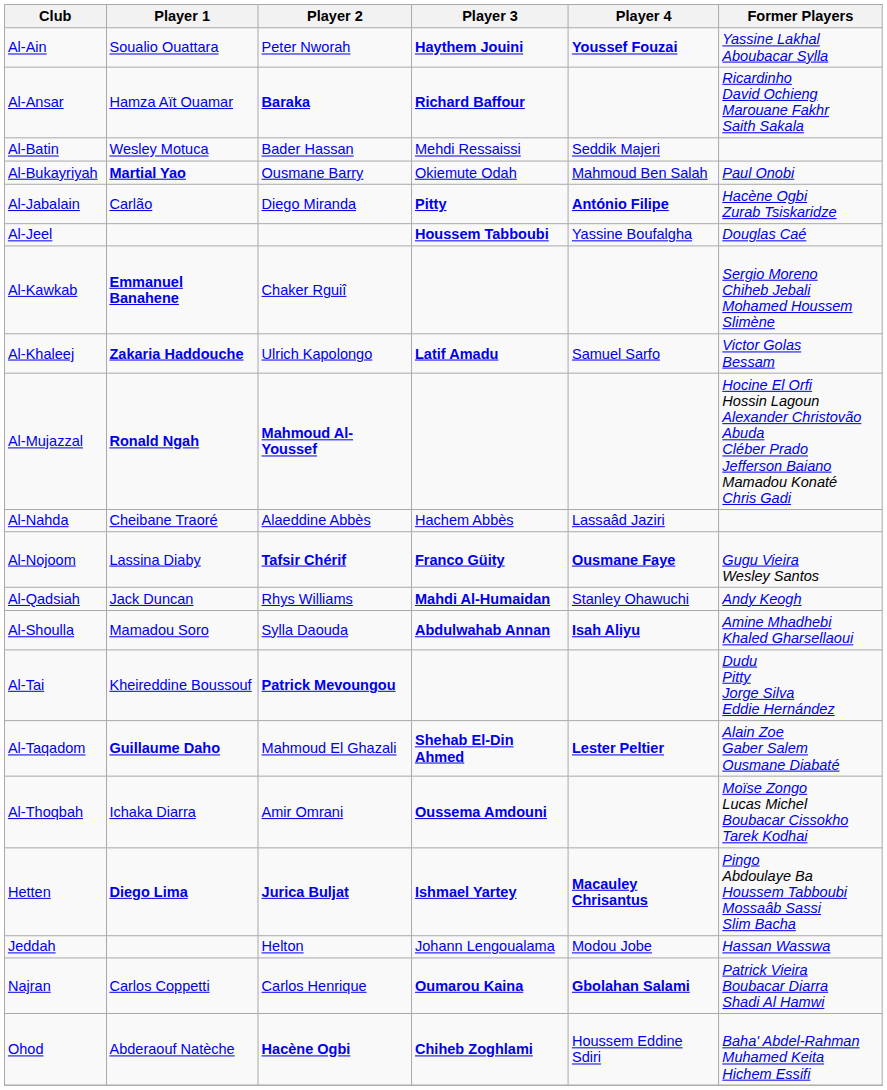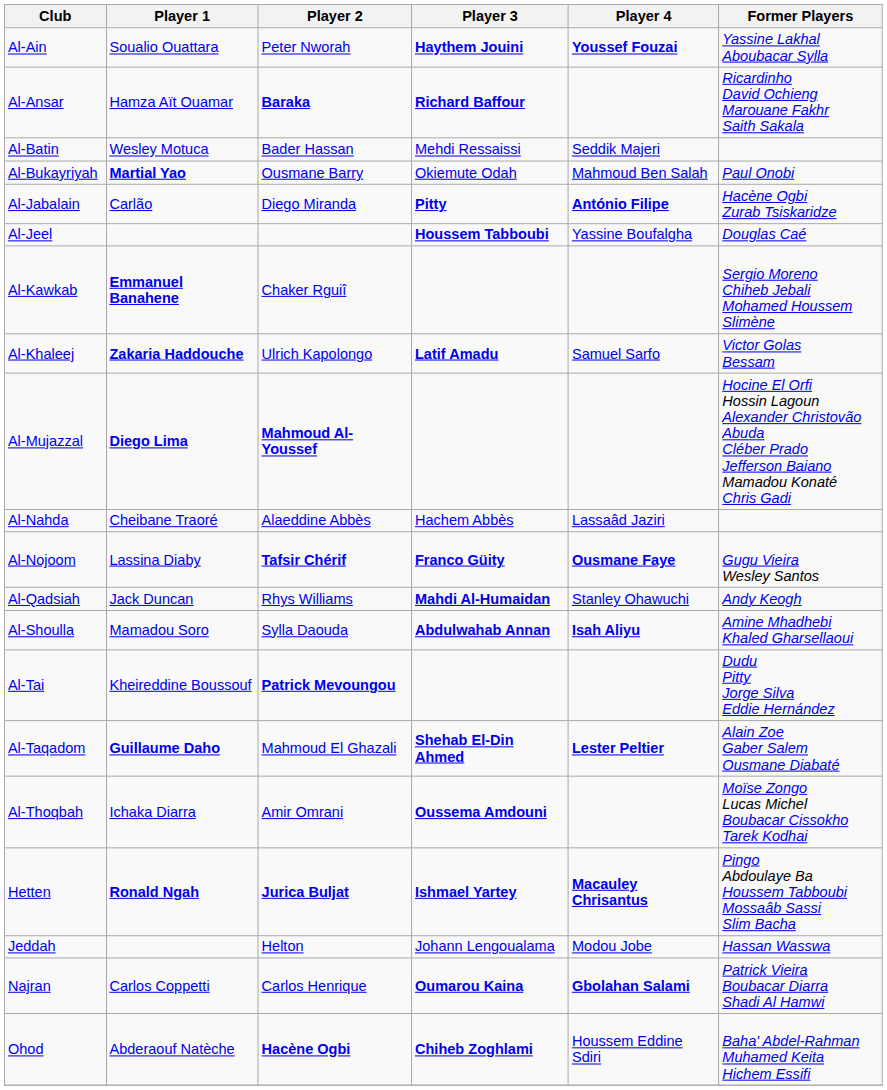 <table class="wikitable" border="1" style="text-align: left; font-size:90%">
 <tr>
 <th width="120">Club</th>
 <th width="220">Player 1</th>
 <th width="220">Player 2</th>
 <th width="220">Player 3</th>
 <th width="220">Player 4</th>
 <th width="240">Former Players</th>
 </tr>
 <tr>
 <td><a href='#'>Al-Ain</a></td>
 <td> <a href='#'>Soualio Ouattara</a></td>
 <td> <a href='#'>Peter Nworah</a></td>
 <td> <strong><a href='#'>Haythem Jouini</a></strong></td>
 <td> <strong><a href='#'>Youssef Fouzai</a></strong></td>
 <td> <em><a href='#'>Yassine Lakhal</a></em><br> <em><a href='#'>Aboubacar Sylla</a></em></td>
 </tr>
 <tr>
 <td><a href='#'>Al-Ansar</a></td>
 <td> <a href='#'>Hamza Aït Ouamar</a></td>
 <td> <strong><a href='#'>Baraka</a></strong></td>
 <td> <strong><a href='#'>Richard Baffour</a></strong></td>
 <td></td>
 <td> <em><a href='#'>Ricardinho</a></em><br> <em><a href='#'>David Ochieng</a></em><br> <em><a href='#'>Marouane Fakhr</a></em><br> <em><a href='#'>Saith Sakala</a></em></td>
 </tr>
 <tr>
 <td><a href='#'>Al-Batin</a></td>
 <td> <a href='#'>Wesley Motuca</a></td>
 <td> <a href='#'>Bader Hassan</a></td>
 <td> <a href='#'>Mehdi Ressaissi</a></td>
 <td> <a href='#'>Seddik Majeri</a></td>
 <td></td>
 </tr>
 <tr>
 <td><a href='#'>Al-Bukayriyah</a></td>
 <td> <strong><a href='#'>Martial Yao</a></strong></td>
 <td> <a href='#'>Ousmane Barry</a></td>
 <td> <a href='#'>Okiemute Odah</a></td>
 <td> <a href='#'>Mahmoud Ben Salah</a></td>
 <td> <em><a href='#'>Paul Onobi</a></em></td>
 </tr>
 <tr>
 <td><a href='#'>Al-Jabalain</a></td>
 <td> <a href='#'>Carlão</a></td>
 <td> <a href='#'>Diego Miranda</a></td>
 <td> <strong><a href='#'>Pitty</a></strong></td>
 <td> <strong><a href='#'>António Filipe</a></strong></td>
 <td> <em><a href='#'>Hacène Ogbi</a></em><br> <em><a href='#'>Zurab Tsiskaridze</a></em></td>
 </tr>
 <tr>
 <td><a href='#'>Al-Jeel</a></td>
 <td> </td>
 <td> </td>
 <td> <strong><a href='#'>Houssem Tabboubi</a></strong></td>
 <td> <a href='#'>Yassine Boufalgha</a></td>
 <td> <em><a href='#'>Douglas Caé</a></em></td>
 </tr>
 <tr>
 <td><a href='#'>Al-Kawkab</a></td>
 <td> <strong><a href='#'>Emmanuel Banahene</a></strong></td>
 <td> <a href='#'>Chaker Rguiî</a></td>
 <td></td>
 <td></td>
 <td> <em></em><br> <em><a href='#'>Sergio Moreno</a></em><br> <em><a href='#'>Chiheb Jebali</a></em><br> <em><a href='#'>Mohamed Houssem Slimène</a></em></td>
 </tr>
 <tr>
 <td><a href='#'>Al-Khaleej</a></td>
 <td> <strong><a href='#'>Zakaria Haddouche</a></strong></td>
 <td> <a href='#'>Ulrich Kapolongo</a></td>
 <td> <strong><a href='#'>Latif Amadu</a></strong></td>
 <td> <a href='#'>Samuel Sarfo</a></td>
 <td> <em><a href='#'>Victor Golas</a></em><br> <em><a href='#'>Bessam</a></em></td>
 </tr>
 <tr>
 <td><a href='#'>Al-Mujazzal</a></td>
-<td> <strong><a href='#'>Ronald Ngah</a></strong></td>
+<td> <strong><a href='#'>Diego Lima</a></strong></td>
 <td> <strong><a href='#'>Mahmoud Al-Youssef</a></strong></td>
 <td></td>
 <td></td>
 <td> <em><a href='#'>Hocine El Orfi</a></em><br> <em>Hossin Lagoun</em><br> <em><a href='#'>Alexander Christovão</a></em><br> <em><a href='#'>Abuda</a></em><br> <em><a href='#'>Cléber Prado</a></em><br> <em><a href='#'>Jefferson Baiano</a></em><br> <em>Mamadou Konaté</em><br> <em><a href='#'>Chris Gadi</a></em></td>
 </tr>
 <tr>
 <td><a href='#'>Al-Nahda</a></td>
 <td> <a href='#'>Cheibane Traoré</a></td>
 <td> <a href='#'>Alaeddine Abbès</a></td>
 <td> <a href='#'>Hachem Abbès</a></td>
 <td> <a href='#'>Lassaâd Jaziri</a></td>
 <td></td>
 </tr>
 <tr>
 <td><a href='#'>Al-Nojoom</a></td>
 <td> <a href='#'>Lassina Diaby</a></td>
 <td> <strong><a href='#'>Tafsir Chérif</a></strong></td>
 <td> <strong><a href='#'>Franco Güity</a></strong></td>
 <td> <strong><a href='#'>Ousmane Faye</a></strong></td>
 <td> <em></em><br> <em><a href='#'>Gugu Vieira</a></em><br> <em>Wesley Santos</em></td>
 </tr>
 <tr>
 <td><a href='#'>Al-Qadsiah</a></td>
 <td> <a href='#'>Jack Duncan</a></td>
 <td> <a href='#'>Rhys Williams</a></td>
 <td> <strong><a href='#'>Mahdi Al-Humaidan</a></strong></td>
 <td> <a href='#'>Stanley Ohawuchi</a></td>
 <td> <em><a href='#'>Andy Keogh</a></em></td>
 </tr>
 <tr>
 <td><a href='#'>Al-Shoulla</a></td>
 <td> <a href='#'>Mamadou Soro</a></td>
 <td> <a href='#'>Sylla Daouda</a></td>
 <td> <strong><a href='#'>Abdulwahab Annan</a></strong></td>
 <td> <strong><a href='#'>Isah Aliyu</a></strong></td>
 <td> <em><a href='#'>Amine Mhadhebi</a></em><br> <em><a href='#'>Khaled Gharsellaoui</a></em></td>
 </tr>
 <tr>
 <td><a href='#'>Al-Tai</a></td>
 <td> <a href='#'>Kheireddine Boussouf</a></td>
 <td> <strong><a href='#'>Patrick Mevoungou</a></strong></td>
 <td></td>
 <td></td>
 <td> <em><a href='#'>Dudu</a></em><br> <em><a href='#'>Pitty</a></em><br> <em><a href='#'>Jorge Silva</a></em><br> <em><a href='#'>Eddie Hernández</a></em></td>
 </tr>
 <tr>
 <td><a href='#'>Al-Taqadom</a></td>
 <td> <strong><a href='#'>Guillaume Daho</a></strong></td>
 <td> <a href='#'>Mahmoud El Ghazali</a></td>
 <td> <strong><a href='#'>Shehab El-Din Ahmed</a></strong></td>
 <td> <strong><a href='#'>Lester Peltier</a></strong></td>
 <td> <em><a href='#'>Alain Zoe</a></em><br> <em><a href='#'>Gaber Salem</a></em><br> <em><a href='#'>Ousmane Diabaté</a></em></td>
 </tr>
 <tr>
 <td><a href='#'>Al-Thoqbah</a></td>
 <td> <a href='#'>Ichaka Diarra</a></td>
 <td> <a href='#'>Amir Omrani</a></td>
 <td> <strong><a href='#'>Oussema Amdouni</a></strong></td>
 <td></td>
 <td> <em><a href='#'>Moïse Zongo</a></em><br>  <em>Lucas Michel</em><br> <em><a href='#'>Boubacar Cissokho</a></em><br> <em><a href='#'>Tarek Kodhai</a></em></td>
 </tr>
 <tr>
 <td><a href='#'>Hetten</a></td>
-<td> <strong><a href='#'>Diego Lima</a></strong></td>
+<td> <strong><a href='#'>Ronald Ngah</a></strong></td>
 <td> <strong><a href='#'>Jurica Buljat</a></strong></td>
 <td> <strong><a href='#'>Ishmael Yartey</a></strong></td>
 <td> <strong><a href='#'>Macauley Chrisantus</a></strong></td>
 <td> <em><a href='#'>Pingo</a></em><br> <em>Abdoulaye Ba</em> <br> <em><a href='#'>Houssem Tabboubi</a></em><br> <em><a href='#'>Mossaâb Sassi</a></em><br> <em><a href='#'>Slim Bacha</a></em></td>
 </tr>
 <tr>
 <td><a href='#'>Jeddah</a></td>
 <td> </td>
 <td> <a href='#'>Helton</a></td>
 <td> <a href='#'>Johann Lengoualama</a></td>
 <td> <a href='#'>Modou Jobe</a></td>
 <td> <em><a href='#'>Hassan Wasswa</a></em></td>
 </tr>
 <tr>
 <td><a href='#'>Najran</a></td>
 <td> <a href='#'>Carlos Coppetti</a></td>
 <td> <a href='#'>Carlos Henrique</a></td>
 <td> <strong><a href='#'>Oumarou Kaina</a></strong></td>
 <td> <strong><a href='#'>Gbolahan Salami</a></strong></td>
 <td> <em><a href='#'>Patrick Vieira</a></em><br> <em><a href='#'>Boubacar Diarra</a></em><br> <em><a href='#'>Shadi Al Hamwi</a></em></td>
 </tr>
 <tr>
 <td><a href='#'>Ohod</a></td>
 <td> <a href='#'>Abderaouf Natèche</a></td>
 <td> <strong><a href='#'>Hacène Ogbi</a></strong></td>
 <td> <strong><a href='#'>Chiheb Zoghlami</a></strong></td>
 <td> <a href='#'>Houssem Eddine Sdiri</a></td>
 <td><br> <em><a href='#'>Baha' Abdel-Rahman</a></em><br> <em><a href='#'>Muhamed Keita</a></em><br> <em><a href='#'>Hichem Essifi</a></em></td>
 </tr>
 <tr>
 </tr>
 </table>
